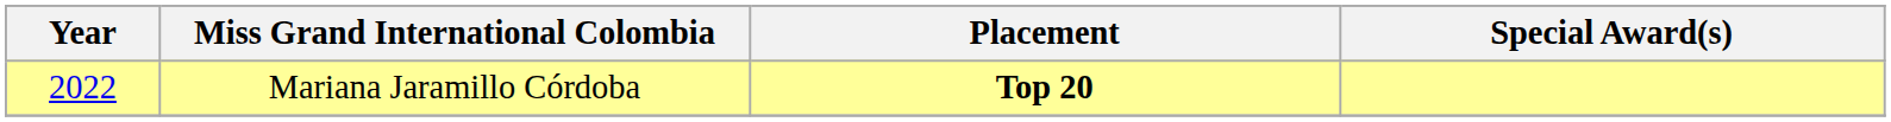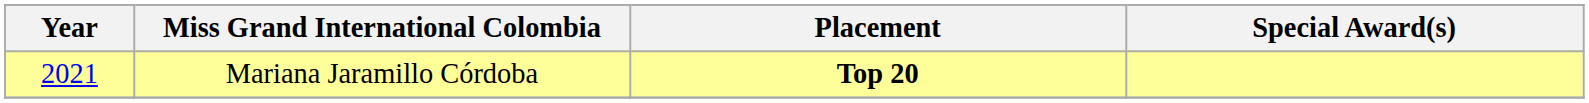 <table class="wikitable" style="font-size: 92%; text-align:center">
 <tr>
 <th width="60">Year</th>
 <th width="250">Miss Grand International Colombia</th>
 <th width="250">Placement</th>
 <th width="230">Special Award(s)</th>
 </tr>
 <tr style="background-color:#FFFF99">
-<td><a href='#'>2022</a></td>
+<td><a href='#'>2021</a></td>
 <td>Mariana Jaramillo Córdoba</td>
 <td><strong>Top 20</strong></td>
 <td></td>
 </tr>
 <tr>
 </tr>
 </table>
